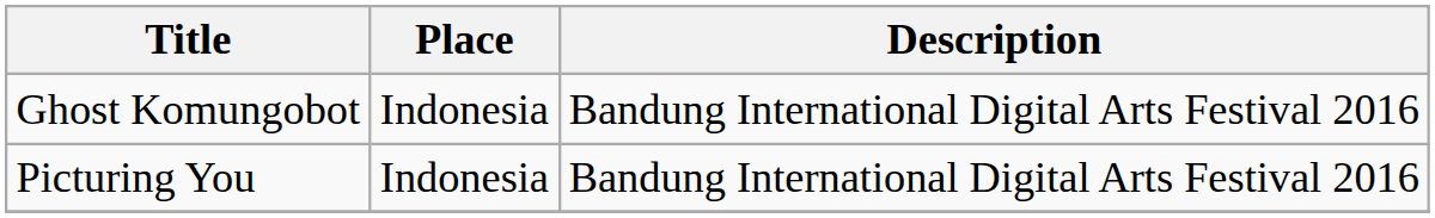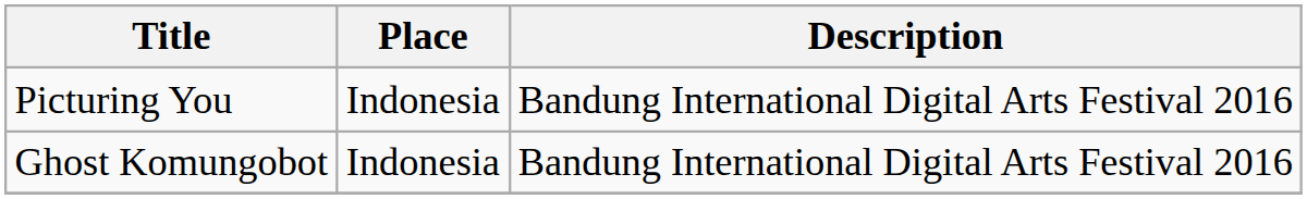 <table class="wikitable">
 <tr>
 <th>Title</th>
 <th>Place</th>
 <th>Description</th>
 </tr>
 <tr>
-<td>Ghost Komungobot     </td>
+<td>Picturing You</td>
 <td>Indonesia</td>
 <td>Bandung International Digital Arts Festival 2016</td>
 </tr>
 <tr>
-<td>Picturing You</td>
+<td>Ghost Komungobot     </td>
 <td>Indonesia</td>
 <td>Bandung International Digital Arts Festival 2016</td>
 </tr>
 <tr>
 </tr>
 </table>
